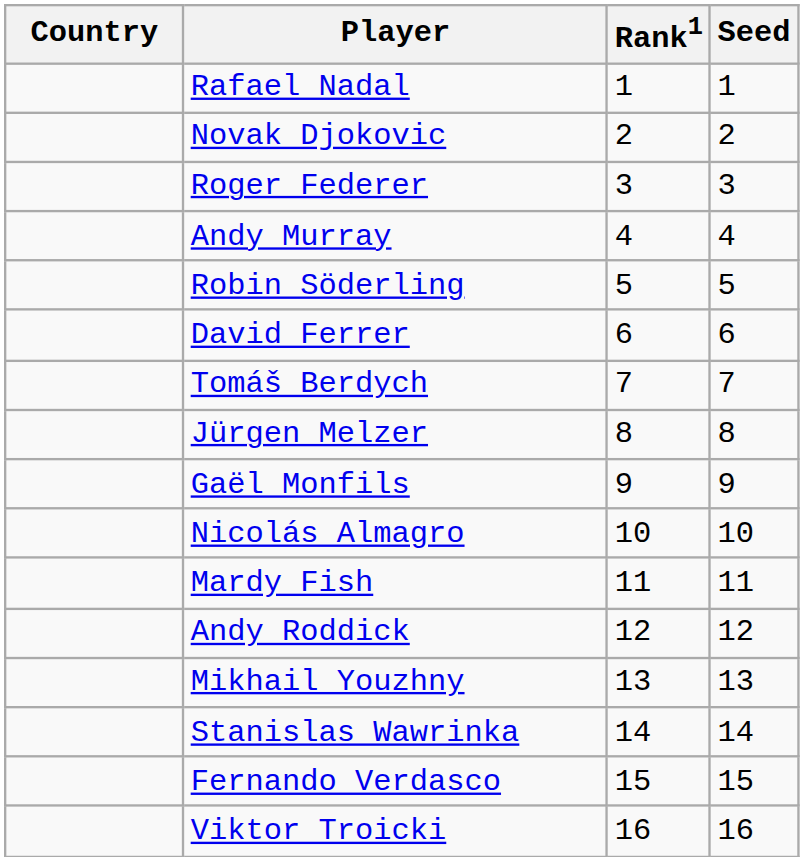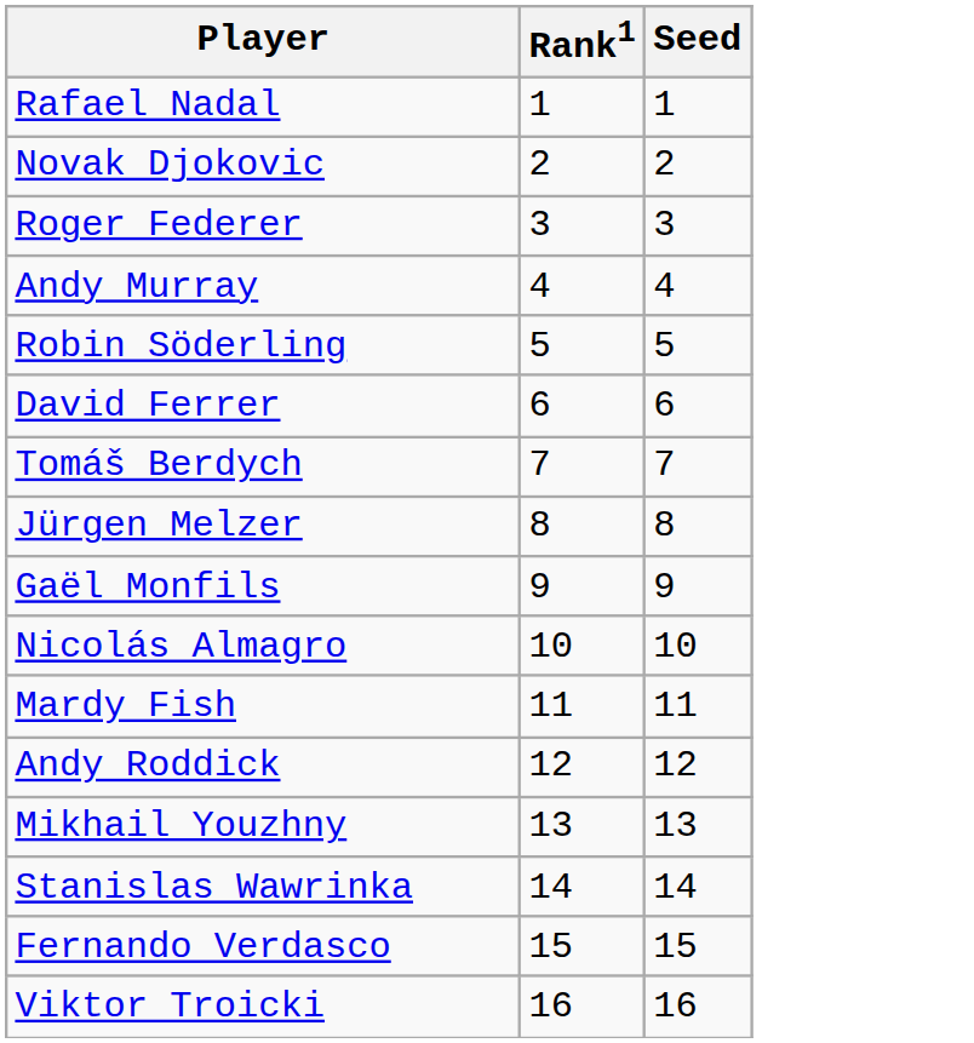 <table class="wikitable" border="1">
 <tr>
-<th width="70">Country</th>
 <th width="175">Player</th>
 <th>Rank<sup>1</sup></th>
 <th>Seed</th>
 </tr>
 <tr>
-<td></td>
 <td><a href='#'>Rafael Nadal</a></td>
 <td>1</td>
 <td>1</td>
 </tr>
 <tr>
-<td></td>
 <td><a href='#'>Novak Djokovic</a></td>
 <td>2</td>
 <td>2</td>
 </tr>
 <tr>
-<td></td>
 <td><a href='#'>Roger Federer</a></td>
 <td>3</td>
 <td>3</td>
 </tr>
 <tr>
-<td></td>
 <td><a href='#'>Andy Murray</a></td>
 <td>4</td>
 <td>4</td>
 </tr>
 <tr>
-<td></td>
 <td><a href='#'>Robin Söderling</a></td>
 <td>5</td>
 <td>5</td>
 </tr>
 <tr>
-<td></td>
 <td><a href='#'>David Ferrer</a></td>
 <td>6</td>
 <td>6</td>
 </tr>
 <tr>
-<td></td>
 <td><a href='#'>Tomáš Berdych</a></td>
 <td>7</td>
 <td>7</td>
 </tr>
 <tr>
-<td></td>
 <td><a href='#'>Jürgen Melzer</a></td>
 <td>8</td>
 <td>8</td>
 </tr>
 <tr>
-<td></td>
 <td><a href='#'>Gaël Monfils</a></td>
 <td>9</td>
 <td>9</td>
 </tr>
 <tr>
-<td></td>
 <td><a href='#'>Nicolás Almagro</a></td>
 <td>10</td>
 <td>10</td>
 </tr>
 <tr>
-<td></td>
 <td><a href='#'>Mardy Fish</a></td>
 <td>11</td>
 <td>11</td>
 </tr>
 <tr>
-<td></td>
 <td><a href='#'>Andy Roddick</a></td>
 <td>12</td>
 <td>12</td>
 </tr>
 <tr>
-<td></td>
 <td><a href='#'>Mikhail Youzhny</a></td>
 <td>13</td>
 <td>13</td>
 </tr>
 <tr>
-<td></td>
 <td><a href='#'>Stanislas Wawrinka</a></td>
 <td>14</td>
 <td>14</td>
 </tr>
 <tr>
-<td></td>
 <td><a href='#'>Fernando Verdasco</a></td>
 <td>15</td>
 <td>15</td>
 </tr>
 <tr>
-<td></td>
 <td><a href='#'>Viktor Troicki</a></td>
 <td>16</td>
 <td>16</td>
 </tr>
 </table>
